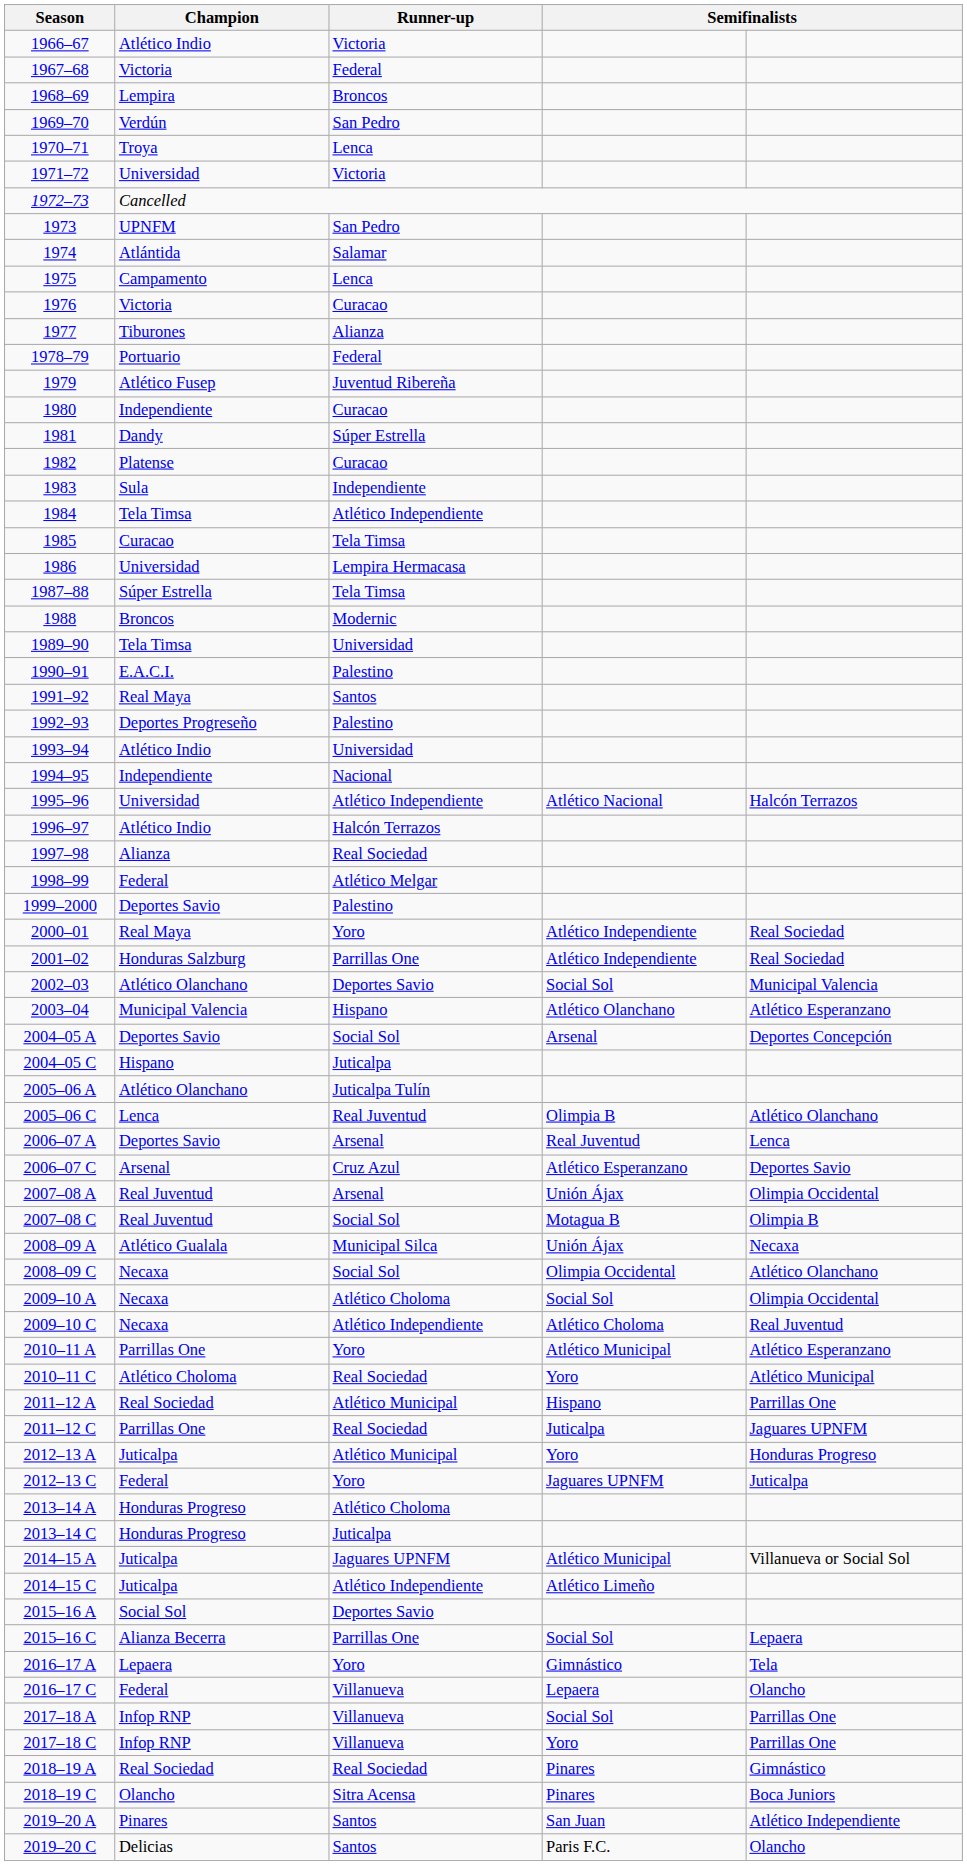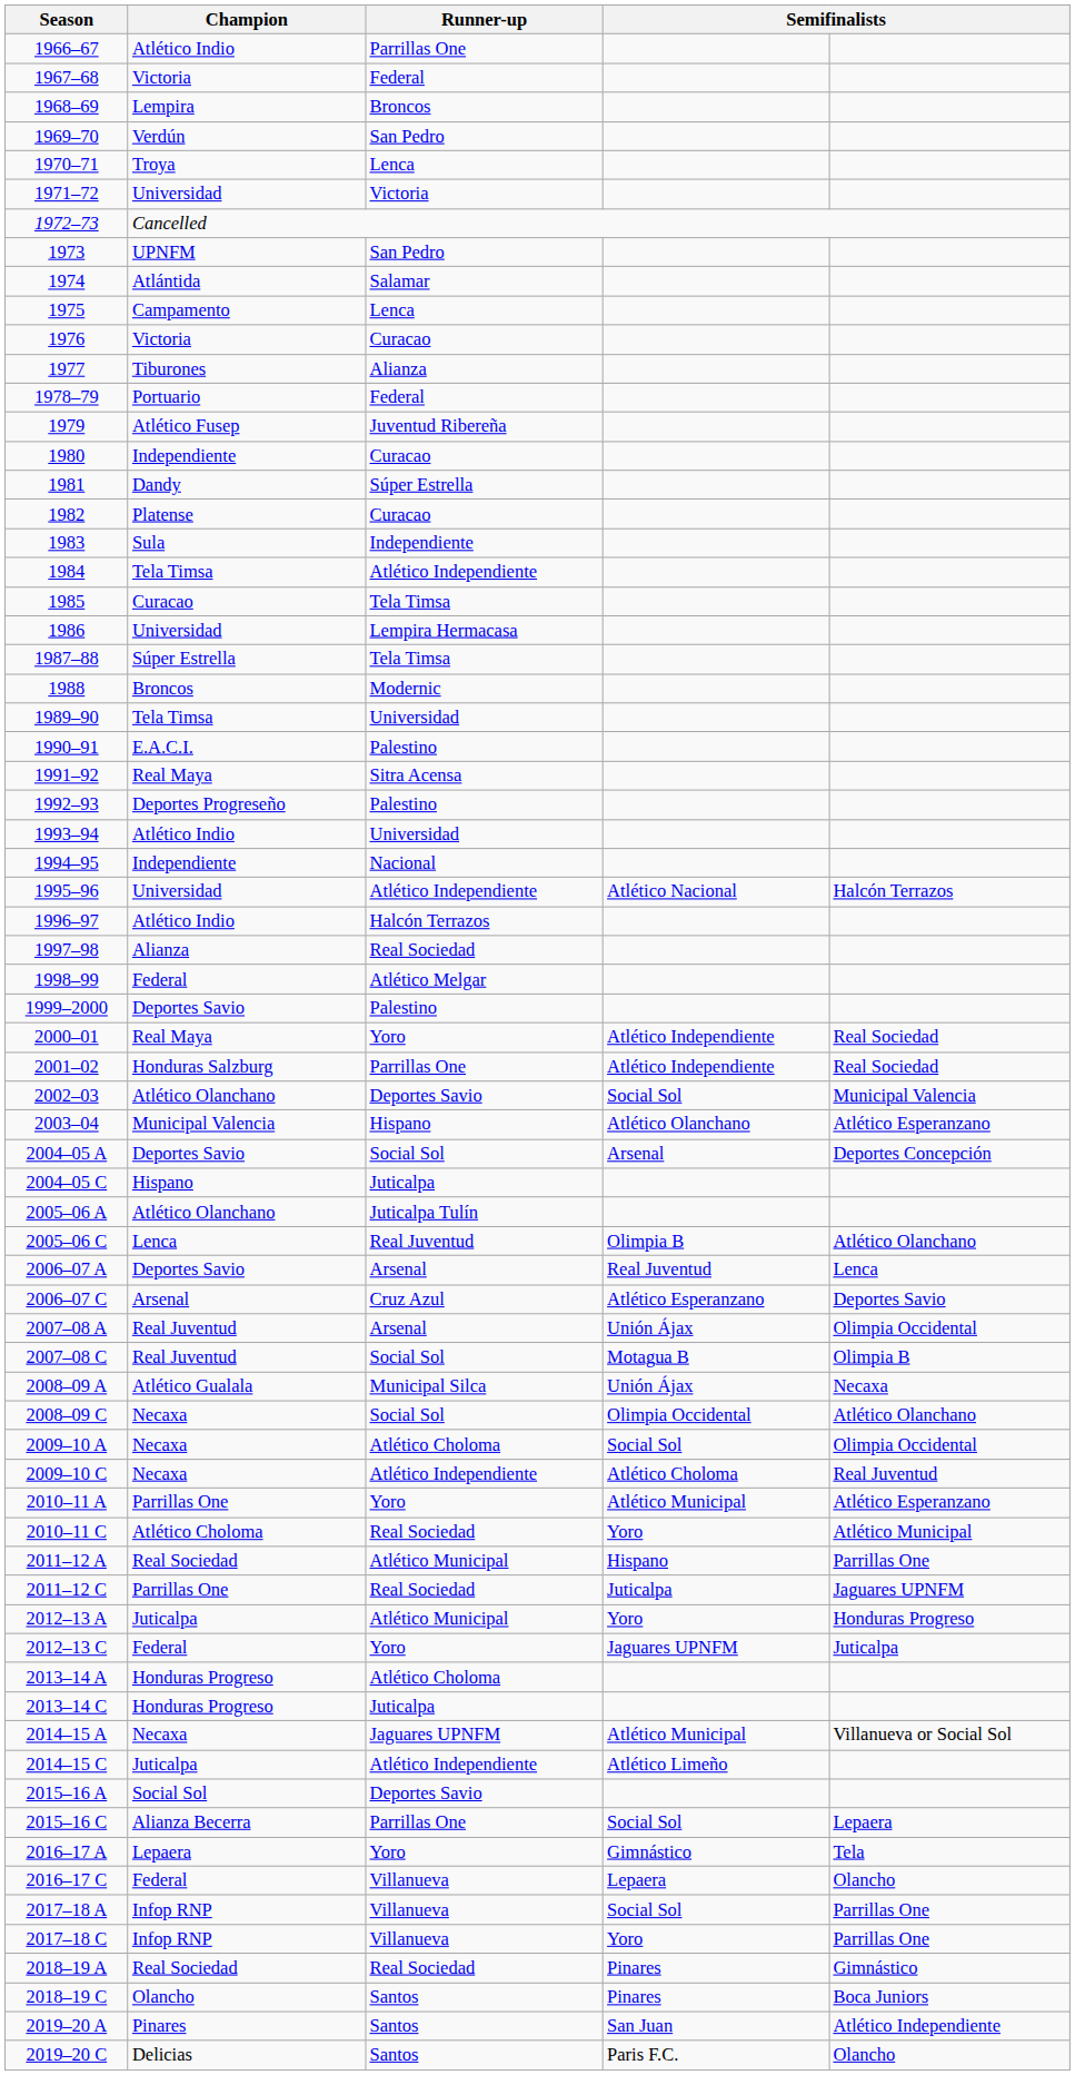 <table class="wikitable">
 <tr>
 <th width="100">Season</th>
 <th width="200">Champion</th>
 <th width="200">Runner-up</th>
 <th width="400" colspan="2">Semifinalists</th>
 </tr>
 <tr>
 <td align="center"><a href='#'>1966–67</a></td>
 <td><a href='#'>Atlético Indio</a></td>
-<td><a href='#'>Victoria</a></td>
+<td><a href='#'>Parrillas One</a></td>
 <td></td>
 <td></td>
 </tr>
 <tr>
 <td align="center"><a href='#'>1967–68</a></td>
 <td><a href='#'>Victoria</a></td>
 <td><a href='#'>Federal</a></td>
 <td></td>
 <td></td>
 </tr>
 <tr>
 <td align="center"><a href='#'>1968–69</a></td>
 <td><a href='#'>Lempira</a></td>
 <td><a href='#'>Broncos</a></td>
 <td></td>
 <td></td>
 </tr>
 <tr>
 <td align="center"><a href='#'>1969–70</a></td>
 <td><a href='#'>Verdún</a></td>
 <td><a href='#'>San Pedro</a></td>
 <td></td>
 <td></td>
 </tr>
 <tr>
 <td align="center"><a href='#'>1970–71</a></td>
 <td><a href='#'>Troya</a></td>
 <td><a href='#'>Lenca</a></td>
 <td></td>
 <td></td>
 </tr>
 <tr>
 <td align="center"><a href='#'>1971–72</a></td>
 <td><a href='#'>Universidad</a></td>
 <td><a href='#'>Victoria</a></td>
 <td></td>
 <td></td>
 </tr>
 <tr>
 <td align="center"><a href='#'><em>1972–73</em></a></td>
 <td colspan=4><em>Cancelled</em></td>
 </tr>
 <tr>
 <td align="center"><a href='#'>1973</a></td>
 <td><a href='#'>UPNFM</a></td>
 <td><a href='#'>San Pedro</a></td>
 <td></td>
 <td></td>
 </tr>
 <tr>
 <td align="center"><a href='#'>1974</a></td>
 <td><a href='#'>Atlántida</a></td>
 <td><a href='#'>Salamar</a></td>
 <td></td>
 <td></td>
 </tr>
 <tr>
 <td align="center"><a href='#'>1975</a></td>
 <td><a href='#'>Campamento</a></td>
 <td><a href='#'>Lenca</a></td>
 <td></td>
 <td></td>
 </tr>
 <tr>
 <td align="center"><a href='#'>1976</a></td>
 <td><a href='#'>Victoria</a></td>
 <td><a href='#'>Curacao</a></td>
 <td></td>
 <td></td>
 </tr>
 <tr>
 <td align="center"><a href='#'>1977</a></td>
 <td><a href='#'>Tiburones</a></td>
 <td><a href='#'>Alianza</a></td>
 <td></td>
 <td></td>
 </tr>
 <tr>
 <td align="center"><a href='#'>1978–79</a></td>
 <td><a href='#'>Portuario</a></td>
 <td><a href='#'>Federal</a></td>
 <td></td>
 <td></td>
 </tr>
 <tr>
 <td align="center"><a href='#'>1979</a></td>
 <td><a href='#'>Atlético Fusep</a></td>
 <td><a href='#'>Juventud Ribereña</a></td>
 <td></td>
 <td></td>
 </tr>
 <tr>
 <td align="center"><a href='#'>1980</a></td>
 <td><a href='#'>Independiente</a></td>
 <td><a href='#'>Curacao</a></td>
 <td></td>
 <td></td>
 </tr>
 <tr>
 <td align="center"><a href='#'>1981</a></td>
 <td><a href='#'>Dandy</a></td>
 <td><a href='#'>Súper Estrella</a></td>
 <td></td>
 <td></td>
 </tr>
 <tr>
 <td align="center"><a href='#'>1982</a></td>
 <td><a href='#'>Platense</a></td>
 <td><a href='#'>Curacao</a></td>
 <td></td>
 <td></td>
 </tr>
 <tr>
 <td align="center"><a href='#'>1983</a></td>
 <td><a href='#'>Sula</a></td>
 <td><a href='#'>Independiente</a></td>
 <td></td>
 <td></td>
 </tr>
 <tr>
 <td align="center"><a href='#'>1984</a></td>
 <td><a href='#'>Tela Timsa</a></td>
 <td><a href='#'>Atlético Independiente</a></td>
 <td></td>
 <td></td>
 </tr>
 <tr>
 <td align="center"><a href='#'>1985</a></td>
 <td><a href='#'>Curacao</a></td>
 <td><a href='#'>Tela Timsa</a></td>
 <td></td>
 <td></td>
 </tr>
 <tr>
 <td align="center"><a href='#'>1986</a></td>
 <td><a href='#'>Universidad</a></td>
 <td><a href='#'>Lempira Hermacasa</a></td>
 <td></td>
 <td></td>
 </tr>
 <tr>
 <td align="center"><a href='#'>1987–88</a></td>
 <td><a href='#'>Súper Estrella</a></td>
 <td><a href='#'>Tela Timsa</a></td>
 <td></td>
 <td></td>
 </tr>
 <tr>
 <td align="center"><a href='#'>1988</a></td>
 <td><a href='#'>Broncos</a></td>
 <td><a href='#'>Modernic</a></td>
 <td></td>
 <td></td>
 </tr>
 <tr>
 <td align="center"><a href='#'>1989–90</a></td>
 <td><a href='#'>Tela Timsa</a></td>
 <td><a href='#'>Universidad</a></td>
 <td></td>
 <td></td>
 </tr>
 <tr>
 <td align="center"><a href='#'>1990–91</a></td>
 <td><a href='#'>E.A.C.I.</a></td>
 <td><a href='#'>Palestino</a></td>
 <td></td>
 <td></td>
 </tr>
 <tr>
 <td align="center"><a href='#'>1991–92</a></td>
 <td><a href='#'>Real Maya</a></td>
-<td><a href='#'>Santos</a></td>
+<td><a href='#'>Sitra Acensa</a></td>
 <td></td>
 <td></td>
 </tr>
 <tr>
 <td align="center"><a href='#'>1992–93</a></td>
 <td><a href='#'>Deportes Progreseño</a></td>
 <td><a href='#'>Palestino</a></td>
 <td></td>
 <td></td>
 </tr>
 <tr>
 <td align="center"><a href='#'>1993–94</a></td>
 <td><a href='#'>Atlético Indio</a></td>
 <td><a href='#'>Universidad</a></td>
 <td></td>
 <td></td>
 </tr>
 <tr>
 <td align="center"><a href='#'>1994–95</a></td>
 <td><a href='#'>Independiente</a></td>
 <td><a href='#'>Nacional</a></td>
 <td></td>
 <td></td>
 </tr>
 <tr>
 <td align="center"><a href='#'>1995–96</a></td>
 <td><a href='#'>Universidad</a></td>
 <td><a href='#'>Atlético Independiente</a></td>
 <td><a href='#'>Atlético Nacional</a></td>
 <td><a href='#'>Halcón Terrazos</a></td>
 </tr>
 <tr>
 <td align="center"><a href='#'>1996–97</a></td>
 <td><a href='#'>Atlético Indio</a></td>
 <td><a href='#'>Halcón Terrazos</a></td>
 <td></td>
 <td></td>
 </tr>
 <tr>
 <td align="center"><a href='#'>1997–98</a></td>
 <td><a href='#'>Alianza</a></td>
 <td><a href='#'>Real Sociedad</a></td>
 <td></td>
 <td></td>
 </tr>
 <tr>
 <td align="center"><a href='#'>1998–99</a></td>
 <td><a href='#'>Federal</a></td>
 <td><a href='#'>Atlético Melgar</a></td>
 <td></td>
 <td></td>
 </tr>
 <tr>
 <td align="center"><a href='#'>1999–2000</a></td>
 <td><a href='#'>Deportes Savio</a></td>
 <td><a href='#'>Palestino</a></td>
 <td></td>
 <td></td>
 </tr>
 <tr>
 <td align="center"><a href='#'>2000–01</a></td>
 <td><a href='#'>Real Maya</a></td>
 <td><a href='#'>Yoro</a></td>
 <td><a href='#'>Atlético Independiente</a></td>
 <td><a href='#'>Real Sociedad</a></td>
 </tr>
 <tr>
 <td align="center"><a href='#'>2001–02</a></td>
 <td><a href='#'>Honduras Salzburg</a></td>
 <td><a href='#'>Parrillas One</a></td>
 <td><a href='#'>Atlético Independiente</a></td>
 <td><a href='#'>Real Sociedad</a></td>
 </tr>
 <tr>
 <td align="center"><a href='#'>2002–03</a></td>
 <td><a href='#'>Atlético Olanchano</a></td>
 <td><a href='#'>Deportes Savio</a></td>
 <td><a href='#'>Social Sol</a></td>
 <td><a href='#'>Municipal Valencia</a></td>
 </tr>
 <tr>
 <td align="center"><a href='#'>2003–04</a></td>
 <td><a href='#'>Municipal Valencia</a></td>
 <td><a href='#'>Hispano</a></td>
 <td><a href='#'>Atlético Olanchano</a></td>
 <td><a href='#'>Atlético Esperanzano</a></td>
 </tr>
 <tr>
 <td align="center"><a href='#'>2004–05 A</a></td>
 <td><a href='#'>Deportes Savio</a></td>
 <td><a href='#'>Social Sol</a></td>
 <td><a href='#'>Arsenal</a></td>
 <td><a href='#'>Deportes Concepción</a></td>
 </tr>
 <tr>
 <td align="center"><a href='#'>2004–05 C</a></td>
 <td><a href='#'>Hispano</a></td>
 <td><a href='#'>Juticalpa</a></td>
 <td></td>
 <td></td>
 </tr>
 <tr>
 <td align="center"><a href='#'>2005–06 A</a></td>
 <td><a href='#'>Atlético Olanchano</a></td>
 <td><a href='#'>Juticalpa Tulín</a></td>
 <td></td>
 <td></td>
 </tr>
 <tr>
 <td align="center"><a href='#'>2005–06 C</a></td>
 <td><a href='#'>Lenca</a></td>
 <td><a href='#'>Real Juventud</a></td>
 <td><a href='#'>Olimpia B</a></td>
 <td><a href='#'>Atlético Olanchano</a></td>
 </tr>
 <tr>
 <td align="center"><a href='#'>2006–07 A</a></td>
 <td><a href='#'>Deportes Savio</a></td>
 <td><a href='#'>Arsenal</a></td>
 <td><a href='#'>Real Juventud</a></td>
 <td><a href='#'>Lenca</a></td>
 </tr>
 <tr>
 <td align="center"><a href='#'>2006–07 C</a></td>
 <td><a href='#'>Arsenal</a></td>
 <td><a href='#'>Cruz Azul</a></td>
 <td><a href='#'>Atlético Esperanzano</a></td>
 <td><a href='#'>Deportes Savio</a></td>
 </tr>
 <tr>
 <td align="center"><a href='#'>2007–08 A</a></td>
 <td><a href='#'>Real Juventud</a></td>
 <td><a href='#'>Arsenal</a></td>
 <td><a href='#'>Unión Ájax</a></td>
 <td><a href='#'>Olimpia Occidental</a></td>
 </tr>
 <tr>
 <td align="center"><a href='#'>2007–08 C</a></td>
 <td><a href='#'>Real Juventud</a></td>
 <td><a href='#'>Social Sol</a></td>
 <td><a href='#'>Motagua B</a></td>
 <td><a href='#'>Olimpia B</a></td>
 </tr>
 <tr>
 <td align="center"><a href='#'>2008–09 A</a></td>
 <td><a href='#'>Atlético Gualala</a></td>
 <td><a href='#'>Municipal Silca</a></td>
 <td><a href='#'>Unión Ájax</a></td>
 <td><a href='#'>Necaxa</a></td>
 </tr>
 <tr>
 <td align="center"><a href='#'>2008–09 C</a></td>
 <td><a href='#'>Necaxa</a></td>
 <td><a href='#'>Social Sol</a></td>
 <td><a href='#'>Olimpia Occidental</a></td>
 <td><a href='#'>Atlético Olanchano</a></td>
 </tr>
 <tr>
 <td align="center"><a href='#'>2009–10 A</a></td>
 <td><a href='#'>Necaxa</a></td>
 <td><a href='#'>Atlético Choloma</a></td>
 <td><a href='#'>Social Sol</a></td>
 <td><a href='#'>Olimpia Occidental</a></td>
 </tr>
 <tr>
 <td align="center"><a href='#'>2009–10 C</a></td>
 <td><a href='#'>Necaxa</a></td>
 <td><a href='#'>Atlético Independiente</a></td>
 <td><a href='#'>Atlético Choloma</a></td>
 <td><a href='#'>Real Juventud</a></td>
 </tr>
 <tr>
 <td align="center"><a href='#'>2010–11 A</a></td>
 <td><a href='#'>Parrillas One</a></td>
 <td><a href='#'>Yoro</a></td>
 <td><a href='#'>Atlético Municipal</a></td>
 <td><a href='#'>Atlético Esperanzano</a></td>
 </tr>
 <tr>
 <td align="center"><a href='#'>2010–11 C</a></td>
 <td><a href='#'>Atlético Choloma</a></td>
 <td><a href='#'>Real Sociedad</a></td>
 <td><a href='#'>Yoro</a></td>
 <td><a href='#'>Atlético Municipal</a></td>
 </tr>
 <tr>
 <td align="center"><a href='#'>2011–12 A</a></td>
 <td><a href='#'>Real Sociedad</a></td>
 <td><a href='#'>Atlético Municipal</a></td>
 <td><a href='#'>Hispano</a></td>
 <td><a href='#'>Parrillas One</a></td>
 </tr>
 <tr>
 <td align="center"><a href='#'>2011–12 C</a></td>
 <td><a href='#'>Parrillas One</a></td>
 <td><a href='#'>Real Sociedad</a></td>
 <td><a href='#'>Juticalpa</a></td>
 <td><a href='#'>Jaguares UPNFM</a></td>
 </tr>
 <tr>
 <td align="center"><a href='#'>2012–13 A</a></td>
 <td><a href='#'>Juticalpa</a></td>
 <td><a href='#'>Atlético Municipal</a></td>
 <td><a href='#'>Yoro</a></td>
 <td><a href='#'>Honduras Progreso</a></td>
 </tr>
 <tr>
 <td align="center"><a href='#'>2012–13 C</a></td>
 <td><a href='#'>Federal</a></td>
 <td><a href='#'>Yoro</a></td>
 <td><a href='#'>Jaguares UPNFM</a></td>
 <td><a href='#'>Juticalpa</a></td>
 </tr>
 <tr>
 <td align="center"><a href='#'>2013–14 A</a></td>
 <td><a href='#'>Honduras Progreso</a></td>
 <td><a href='#'>Atlético Choloma</a></td>
 <td></td>
 <td></td>
 </tr>
 <tr>
 <td align="center"><a href='#'>2013–14 C</a></td>
 <td><a href='#'>Honduras Progreso</a></td>
 <td><a href='#'>Juticalpa</a></td>
 <td></td>
 <td></td>
 </tr>
 <tr>
 <td align="center"><a href='#'>2014–15 A</a></td>
-<td><a href='#'>Juticalpa</a></td>
+<td><a href='#'>Necaxa</a></td>
 <td><a href='#'>Jaguares UPNFM</a></td>
 <td><a href='#'>Atlético Municipal</a></td>
 <td>Villanueva or Social Sol</td>
 </tr>
 <tr>
 <td align="center"><a href='#'>2014–15 C</a></td>
 <td><a href='#'>Juticalpa</a></td>
 <td><a href='#'>Atlético Independiente</a></td>
 <td><a href='#'>Atlético Limeño</a></td>
 <td></td>
 </tr>
 <tr>
 <td align="center"><a href='#'>2015–16 A</a></td>
 <td><a href='#'>Social Sol</a></td>
 <td><a href='#'>Deportes Savio</a></td>
 <td></td>
 <td></td>
 </tr>
 <tr>
 <td align="center"><a href='#'>2015–16 C</a></td>
 <td><a href='#'>Alianza Becerra</a></td>
 <td><a href='#'>Parrillas One</a></td>
 <td><a href='#'>Social Sol</a></td>
 <td><a href='#'>Lepaera</a></td>
 </tr>
 <tr>
 <td align="center"><a href='#'>2016–17 A</a></td>
 <td><a href='#'>Lepaera</a></td>
 <td><a href='#'>Yoro</a></td>
 <td><a href='#'>Gimnástico</a></td>
 <td><a href='#'>Tela</a></td>
 </tr>
 <tr>
 <td align="center"><a href='#'>2016–17 C</a></td>
 <td><a href='#'>Federal</a></td>
 <td><a href='#'>Villanueva</a></td>
 <td><a href='#'>Lepaera</a></td>
 <td><a href='#'>Olancho</a></td>
 </tr>
 <tr>
 <td align="center"><a href='#'>2017–18 A</a></td>
 <td><a href='#'>Infop RNP</a></td>
 <td><a href='#'>Villanueva</a></td>
 <td><a href='#'>Social Sol</a></td>
 <td><a href='#'>Parrillas One</a></td>
 </tr>
 <tr>
 <td align="center"><a href='#'>2017–18 C</a></td>
 <td><a href='#'>Infop RNP</a></td>
 <td><a href='#'>Villanueva</a></td>
 <td><a href='#'>Yoro</a></td>
 <td><a href='#'>Parrillas One</a></td>
 </tr>
 <tr>
 <td align="center"><a href='#'>2018–19 A</a></td>
 <td><a href='#'>Real Sociedad</a></td>
 <td><a href='#'>Real Sociedad</a></td>
 <td><a href='#'>Pinares</a></td>
 <td><a href='#'>Gimnástico</a></td>
 </tr>
 <tr>
 <td align="center"><a href='#'>2018–19 C</a></td>
 <td><a href='#'>Olancho</a></td>
-<td><a href='#'>Sitra Acensa</a></td>
+<td><a href='#'>Santos</a></td>
 <td><a href='#'>Pinares</a></td>
 <td><a href='#'>Boca Juniors</a></td>
 </tr>
 <tr>
 <td align="center"><a href='#'>2019–20 A</a></td>
 <td><a href='#'>Pinares</a></td>
 <td><a href='#'>Santos</a></td>
 <td><a href='#'>San Juan</a></td>
 <td><a href='#'>Atlético Independiente</a></td>
 </tr>
 <tr>
 <td align="center"><a href='#'>2019–20 C</a></td>
 <td>Delicias</td>
 <td><a href='#'>Santos</a></td>
 <td>Paris F.C.</td>
 <td><a href='#'>Olancho</a></td>
 </tr>
 </table>
